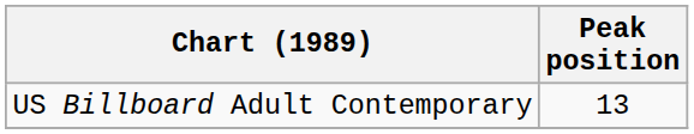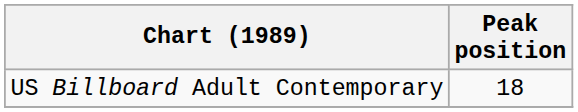 <table class="wikitable">
 <tr>
 <th>Chart (1989)</th>
 <th>Peak<br>position</th>
 </tr>
 <tr>
 <td align="left">US <em>Billboard</em> Adult Contemporary</td>
-<td align="center">13</td>
+<td align="center">18</td>
 </tr>
 <tr>
 </tr>
 </table>
